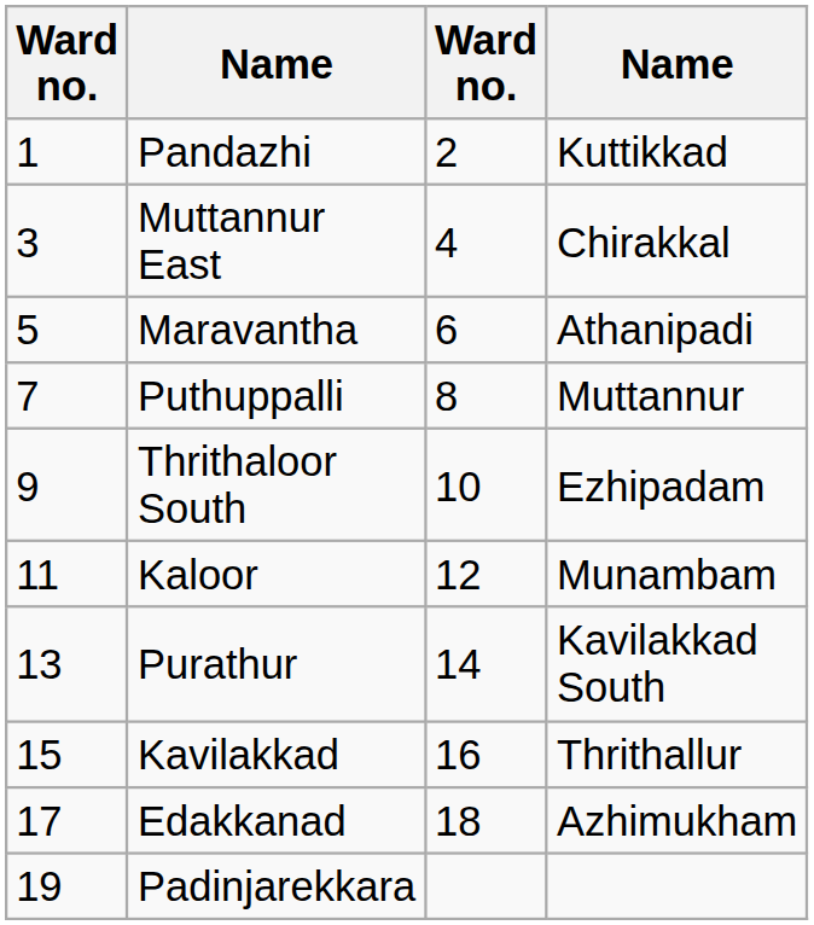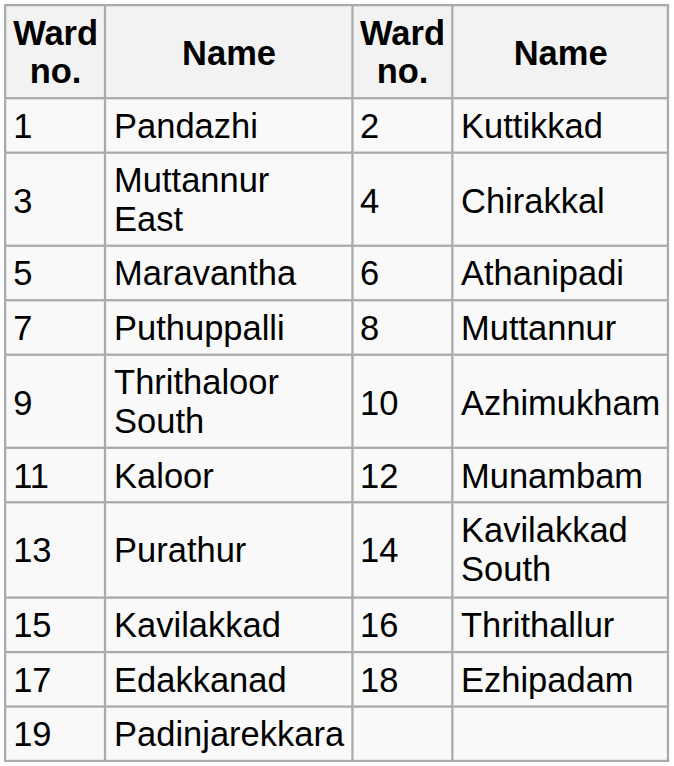 <table class="wikitable sortable" style="font-size: 95%;">
 <tr>
 <th width="20px">Ward no.</th>
 <th width="75px">Name</th>
 <th width="20px">Ward no.</th>
 <th width="75px">Name</th>
 </tr>
 <tr>
 <td>1</td>
 <td>Pandazhi</td>
 <td>2</td>
 <td>Kuttikkad</td>
 </tr>
 <tr>
 <td>3</td>
 <td>Muttannur East</td>
 <td>4</td>
 <td>Chirakkal</td>
 </tr>
 <tr>
 <td>5</td>
 <td>Maravantha</td>
 <td>6</td>
 <td>Athanipadi</td>
 </tr>
 <tr>
 <td>7</td>
 <td>Puthuppalli</td>
 <td>8</td>
 <td>Muttannur</td>
 </tr>
 <tr>
 <td>9</td>
 <td>Thrithaloor South</td>
 <td>10</td>
-<td>Ezhipadam</td>
+<td>Azhimukham</td>
 </tr>
 <tr>
 <td>11</td>
 <td>Kaloor</td>
 <td>12</td>
 <td>Munambam</td>
 </tr>
 <tr>
 <td>13</td>
 <td>Purathur</td>
 <td>14</td>
 <td>Kavilakkad South</td>
 </tr>
 <tr>
 <td>15</td>
 <td>Kavilakkad</td>
 <td>16</td>
 <td>Thrithallur</td>
 </tr>
 <tr>
 <td>17</td>
 <td>Edakkanad</td>
 <td>18</td>
-<td>Azhimukham</td>
+<td>Ezhipadam</td>
 </tr>
 <tr>
 <td>19</td>
 <td>Padinjarekkara</td>
 <td></td>
 <td></td>
 </tr>
 <tr>
 </tr>
 </table>
